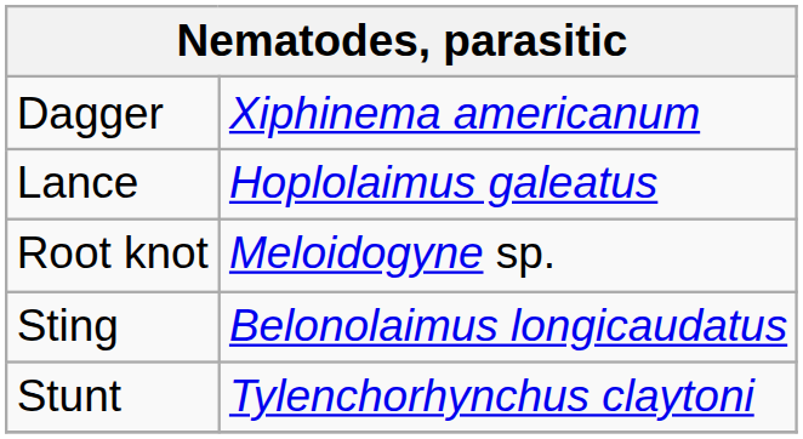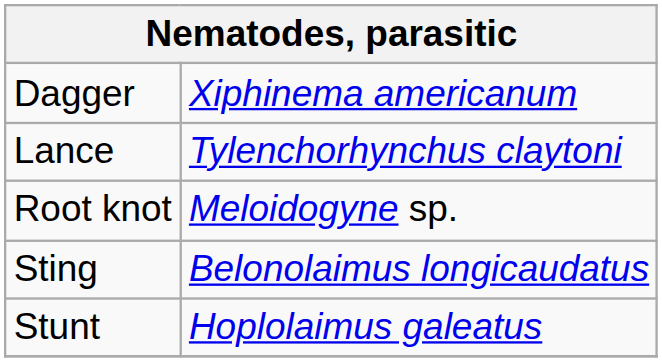 <table class="wikitable" style="clear">
 <tr>
 <th colspan=2><strong>Nematodes, parasitic</strong></th>
 </tr>
 <tr>
 <td>Dagger</td>
 <td><em><a href='#'>Xiphinema americanum</a></em></td>
 </tr>
 <tr>
 <td>Lance</td>
-<td><em><a href='#'>Hoplolaimus galeatus</a></em></td>
+<td><em><a href='#'>Tylenchorhynchus claytoni</a></em></td>
 </tr>
 <tr>
 <td>Root knot</td>
 <td><em><a href='#'>Meloidogyne</a></em> sp.</td>
 </tr>
 <tr>
 <td>Sting</td>
 <td><em><a href='#'>Belonolaimus longicaudatus</a></em></td>
 </tr>
 <tr>
 <td>Stunt</td>
-<td><em><a href='#'>Tylenchorhynchus claytoni</a></em></td>
+<td><em><a href='#'>Hoplolaimus galeatus</a></em></td>
 </tr>
 <tr>
 </tr>
 </table>
